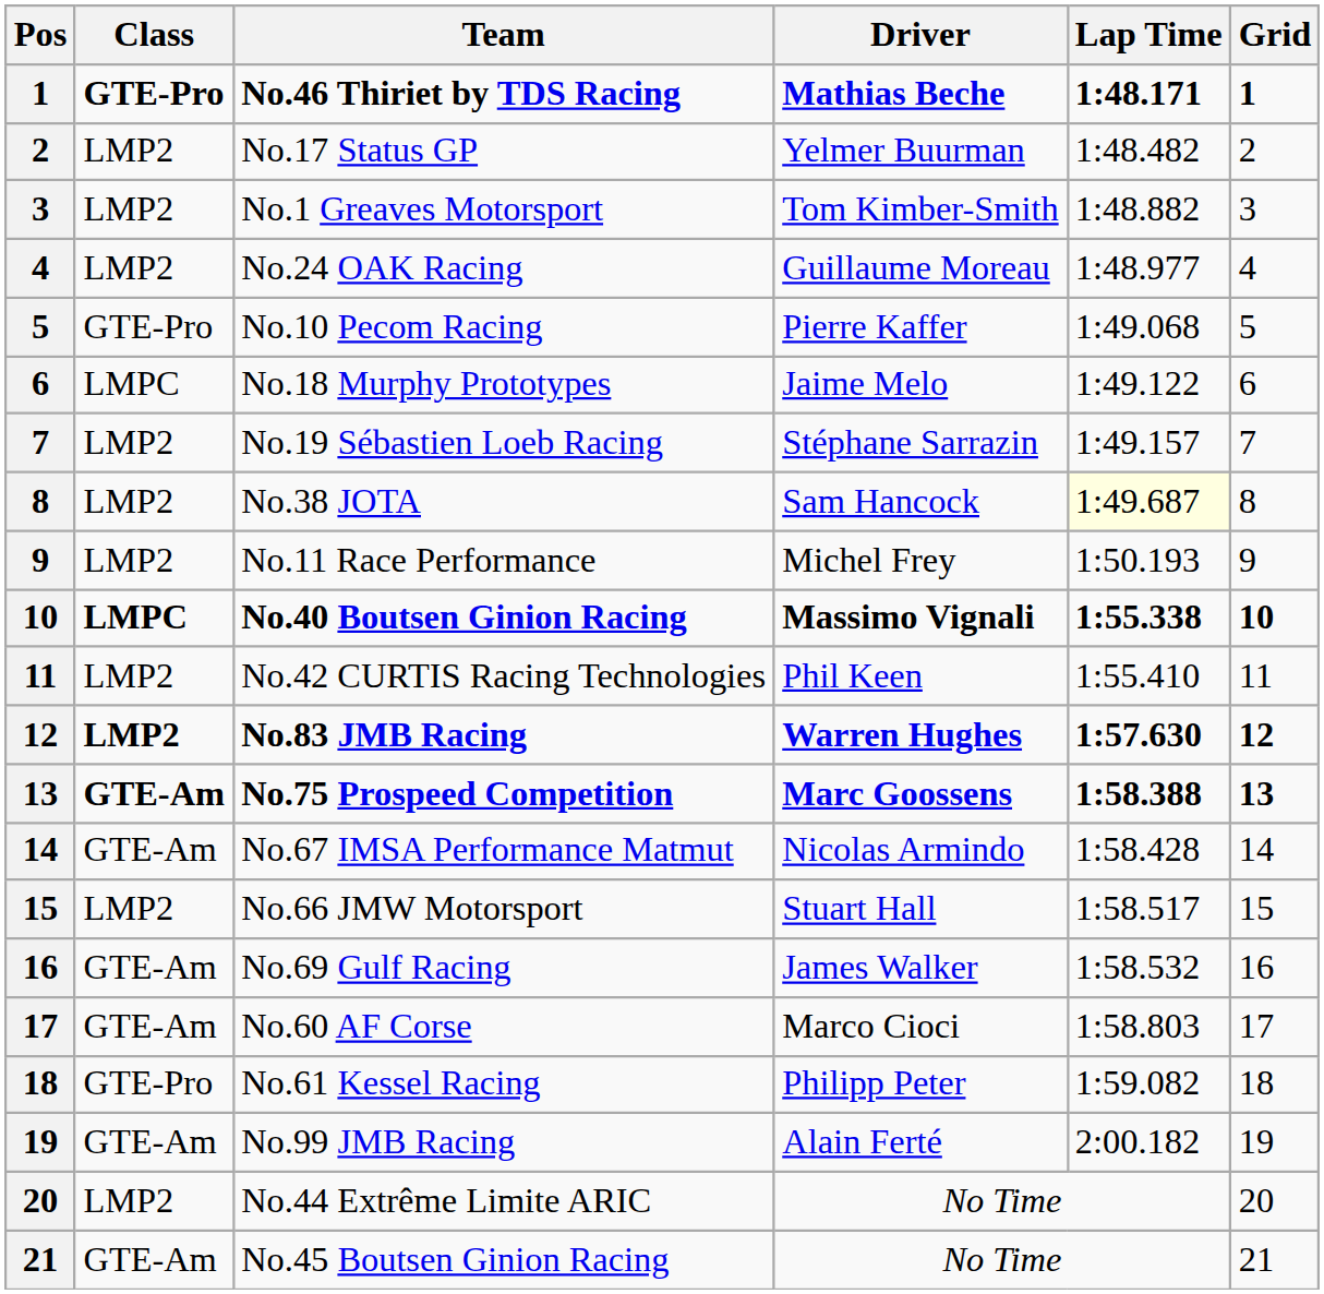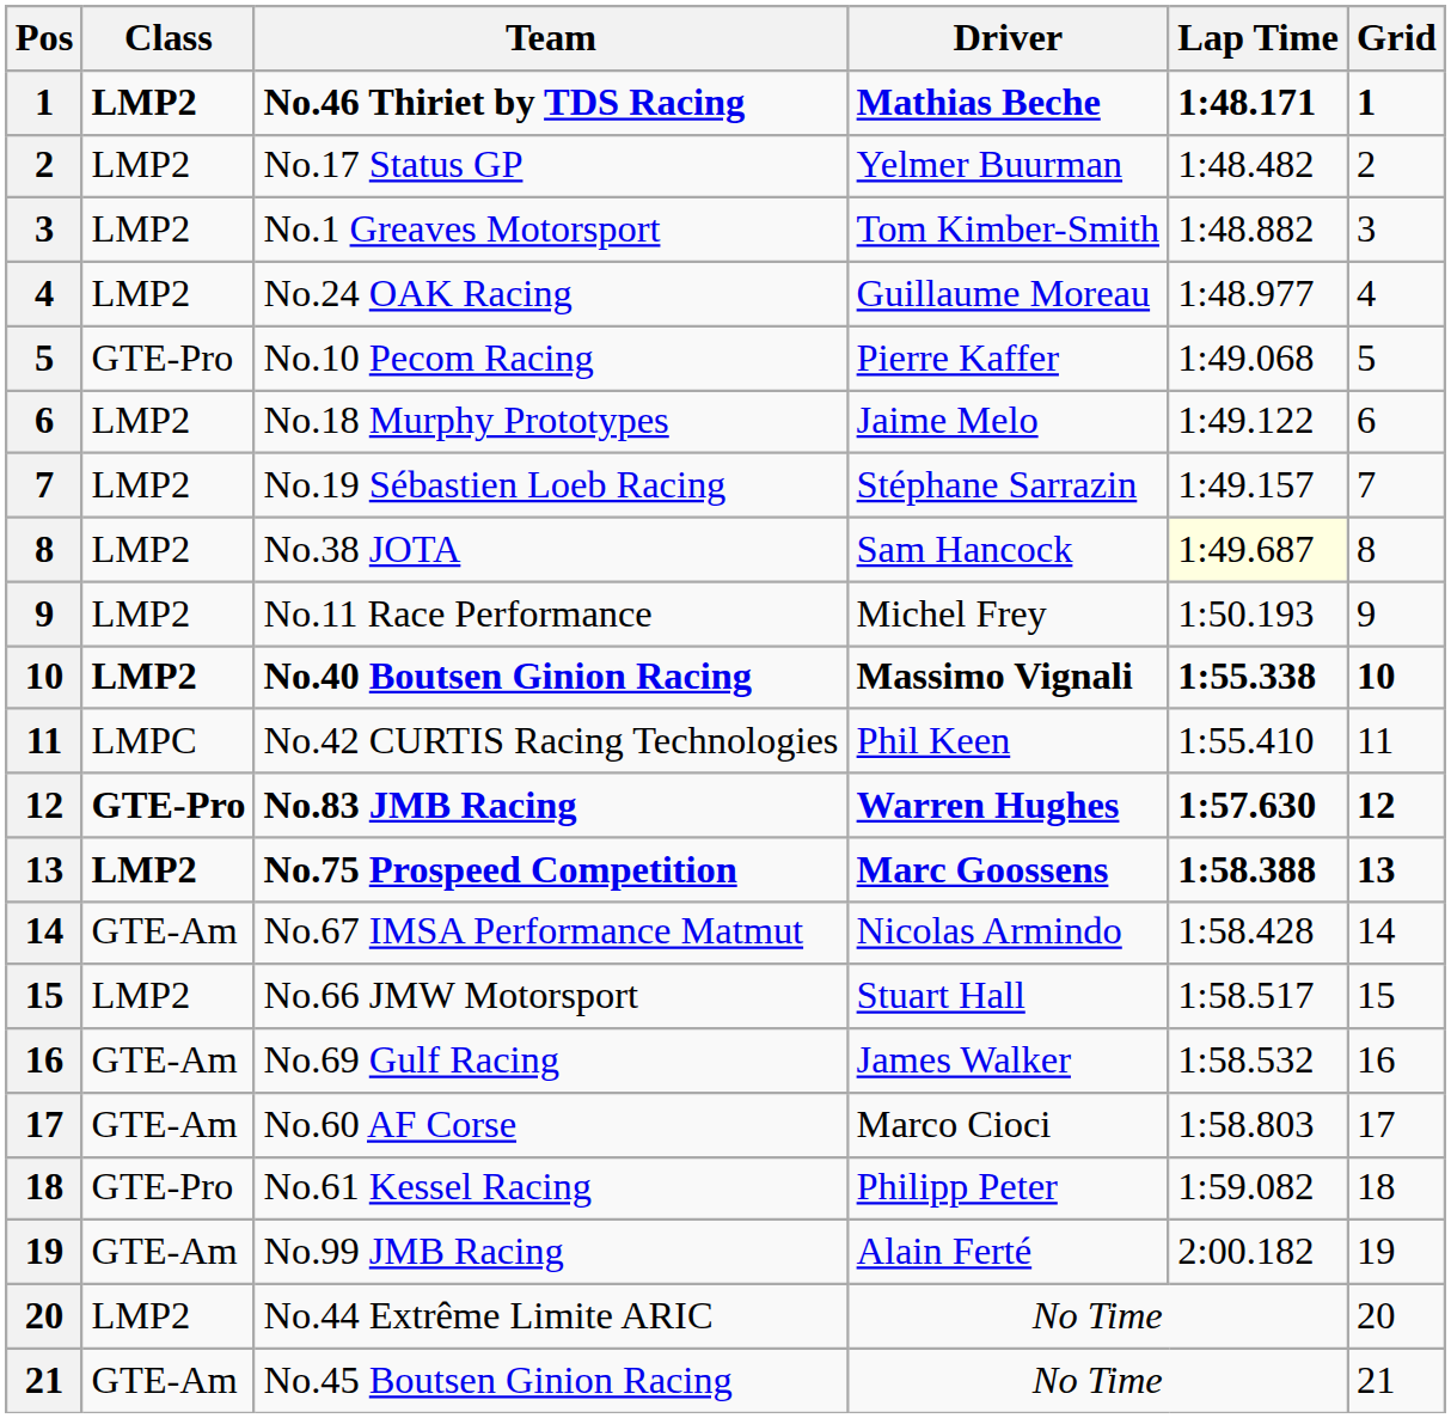 <table class="wikitable" style="font-size: 90%;">
 <tr>
 <th>Pos</th>
 <th>Class</th>
 <th>Team</th>
 <th>Driver</th>
 <th>Lap Time</th>
 <th>Grid</th>
 </tr>
 <tr style="font-weight:bold">
 <th>1</th>
-<td>GTE-Pro</td>
+<td>LMP2</td>
 <td>No.46 Thiriet by <a href='#'>TDS Racing</a></td>
 <td><a href='#'>Mathias Beche</a></td>
 <td>1:48.171</td>
 <td>1</td>
 </tr>
 <tr>
 <th>2</th>
 <td>LMP2</td>
 <td>No.17 <a href='#'>Status GP</a></td>
 <td><a href='#'>Yelmer Buurman</a></td>
 <td>1:48.482</td>
 <td>2</td>
 </tr>
 <tr>
 <th>3</th>
 <td>LMP2</td>
 <td>No.1 <a href='#'>Greaves Motorsport</a></td>
 <td><a href='#'>Tom Kimber-Smith</a></td>
 <td>1:48.882</td>
 <td>3</td>
 </tr>
 <tr>
 <th>4</th>
 <td>LMP2</td>
 <td>No.24 <a href='#'>OAK Racing</a></td>
 <td><a href='#'>Guillaume Moreau</a></td>
 <td>1:48.977</td>
 <td>4</td>
 </tr>
 <tr>
 <th>5</th>
 <td>GTE-Pro</td>
 <td>No.10 <a href='#'>Pecom Racing</a></td>
 <td><a href='#'>Pierre Kaffer</a></td>
 <td>1:49.068</td>
 <td>5</td>
 </tr>
 <tr>
 <th>6</th>
-<td>LMPC</td>
+<td>LMP2</td>
 <td>No.18 <a href='#'>Murphy Prototypes</a></td>
 <td><a href='#'>Jaime Melo</a></td>
 <td>1:49.122</td>
 <td>6</td>
 </tr>
 <tr>
 <th>7</th>
 <td>LMP2</td>
 <td>No.19 <a href='#'>Sébastien Loeb Racing</a></td>
 <td><a href='#'>Stéphane Sarrazin</a></td>
 <td>1:49.157</td>
 <td>7</td>
 </tr>
 <tr>
 <th>8</th>
 <td>LMP2</td>
 <td>No.38 <a href='#'>JOTA</a></td>
 <td><a href='#'>Sam Hancock</a></td>
 <td style="background: lightyellow;">1:49.687</td>
 <td>8</td>
 </tr>
 <tr>
 <th>9</th>
 <td>LMP2</td>
 <td>No.11 Race Performance</td>
 <td>Michel Frey</td>
 <td>1:50.193</td>
 <td>9</td>
 </tr>
 <tr style="font-weight:bold">
 <th>10</th>
-<td>LMPC</td>
+<td>LMP2</td>
 <td>No.40 <a href='#'>Boutsen Ginion Racing</a></td>
 <td>Massimo Vignali</td>
 <td>1:55.338</td>
 <td>10</td>
 </tr>
 <tr>
 <th>11</th>
-<td>LMP2</td>
+<td>LMPC</td>
 <td>No.42 CURTIS Racing Technologies</td>
 <td><a href='#'>Phil Keen</a></td>
 <td>1:55.410</td>
 <td>11</td>
 </tr>
 <tr style="font-weight:bold">
 <th>12</th>
-<td>LMP2</td>
+<td>GTE-Pro</td>
 <td>No.83 <a href='#'>JMB Racing</a></td>
 <td><a href='#'>Warren Hughes</a></td>
 <td>1:57.630</td>
 <td>12</td>
 </tr>
 <tr style="font-weight:bold">
 <th>13</th>
-<td>GTE-Am</td>
+<td>LMP2</td>
 <td>No.75 <a href='#'>Prospeed Competition</a></td>
 <td><a href='#'>Marc Goossens</a></td>
 <td>1:58.388</td>
 <td>13</td>
 </tr>
 <tr>
 <th>14</th>
 <td>GTE-Am</td>
 <td>No.67 <a href='#'>IMSA Performance Matmut</a></td>
 <td><a href='#'>Nicolas Armindo</a></td>
 <td>1:58.428</td>
 <td>14</td>
 </tr>
 <tr>
 <th>15</th>
 <td>LMP2</td>
 <td>No.66 JMW Motorsport</td>
 <td><a href='#'>Stuart Hall</a></td>
 <td>1:58.517</td>
 <td>15</td>
 </tr>
 <tr>
 <th>16</th>
 <td>GTE-Am</td>
 <td>No.69 <a href='#'>Gulf Racing</a></td>
 <td><a href='#'>James Walker</a></td>
 <td>1:58.532</td>
 <td>16</td>
 </tr>
 <tr>
 <th>17</th>
 <td>GTE-Am</td>
 <td>No.60 <a href='#'>AF Corse</a></td>
 <td>Marco Cioci</td>
 <td>1:58.803</td>
 <td>17</td>
 </tr>
 <tr>
 <th>18</th>
 <td>GTE-Pro</td>
 <td>No.61 <a href='#'>Kessel Racing</a></td>
 <td><a href='#'>Philipp Peter</a></td>
 <td>1:59.082</td>
 <td>18</td>
 </tr>
 <tr>
 <th>19</th>
 <td>GTE-Am</td>
 <td>No.99 <a href='#'>JMB Racing</a></td>
 <td><a href='#'>Alain Ferté</a></td>
 <td>2:00.182</td>
 <td>19</td>
 </tr>
 <tr>
 <th>20</th>
 <td>LMP2</td>
 <td>No.44 Extrême Limite ARIC</td>
 <td colspan=2 align="center"><em>No Time</em></td>
 <td>20</td>
 </tr>
 <tr>
 <th>21</th>
 <td>GTE-Am</td>
 <td>No.45 <a href='#'>Boutsen Ginion Racing</a></td>
 <td colspan=2 align="center"><em>No Time</em></td>
 <td>21</td>
 </tr>
 </table>
